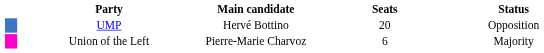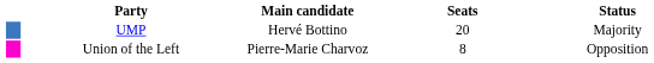 <table class="toccolours" style="margin:1em auto;">
 <tr>
 <th></th>
 <th width="15"></th>
 <th width="250">Party</th>
 <th width="150">Main candidate</th>
 <th width="200">Seats</th>
 <th width="150">Status</th>
 </tr>
 <tr ---- ALIGN="center">
 <td></td>
 <td bgcolor=#3C77BF></td>
 <td><a href='#'>UMP</a></td>
 <td>Hervé Bottino</td>
 <td>20</td>
-<td>Opposition</td>
+<td>Majority</td>
 </tr>
 <tr ---- ALIGN="center">
 <td></td>
 <td bgcolor=#FF00CC></td>
 <td>Union of the Left</td>
 <td>Pierre-Marie Charvoz</td>
-<td>6</td>
-<td>Majority</td>
+<td>8</td>
+<td>Opposition</td>
 </tr>
 </table>
